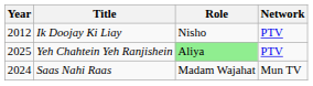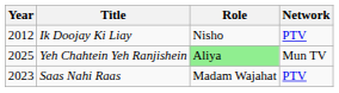 <table class="wikitable sortable plainrowheaders">
 <tr style="text-align:center;">
 <th scope="col">Year</th>
 <th scope="col">Title</th>
 <th scope="col">Role</th>
 <th scope="col">Network</th>
 </tr>
 <tr>
 <td>2012</td>
 <td><em>Ik Doojay Ki Liay</em></td>
 <td>Nisho</td>
 <td><a href='#'>PTV</a></td>
 </tr>
 <tr>
 <td>2025</td>
 <td><em>Yeh Chahtein Yeh Ranjishein</em></td>
 <td style="background: lightgreen;">Aliya</td>
+<td>Mun TV</td>
+</tr>
+<tr>
+<td>2023</td>
+<td><em>Saas Nahi Raas</em></td>
+<td>Madam Wajahat</td>
 <td><a href='#'>PTV</a></td>
 </tr>
-<tr>
-<td>2024</td>
-<td><em>Saas Nahi Raas</em></td>
-<td>Madam Wajahat</td>
-<td>Mun TV</td>
-</tr>
 </table>
